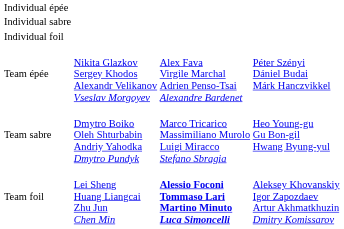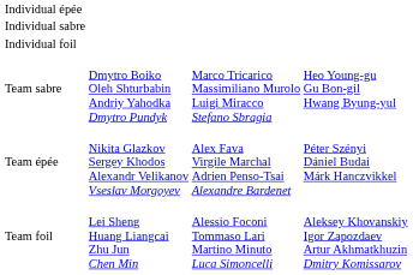 <table>
 <tr>
 <td rowspan=2>Individual épée</td>
 <td rowspan=2></td>
 <td rowspan=2></td>
 <td></td>
 </tr>
 <tr>
 <td></td>
 </tr>
 <tr>
 <td rowspan=2>Individual sabre</td>
 <td rowspan=2></td>
 <td rowspan=2></td>
 <td></td>
 </tr>
 <tr>
 <td></td>
 </tr>
 <tr>
 <td rowspan=2>Individual foil</td>
 <td rowspan=2></td>
 <td rowspan=2></td>
 <td></td>
 </tr>
 <tr>
 <td></td>
 </tr>
 <tr>
+<td>Team sabre</td>
+<td><br><a href='#'>Dmytro Boiko</a> <br><a href='#'>Oleh Shturbabin</a><br><a href='#'>Andriy Yahodka</a><br><em><a href='#'>Dmytro Pundyk</a></em></td>
+<td><br><a href='#'>Marco Tricarico</a> <br><a href='#'>Massimiliano Murolo</a><br><a href='#'>Luigi Miracco</a><br><em><a href='#'>Stefano Sbragia</a></em></td>
+<td><br><a href='#'>Heo Young-gu</a> <br><a href='#'>Gu Bon-gil</a> <br><a href='#'>Hwang Byung-yul</a><br><br></td>
+</tr>
+<tr>
 <td>Team épée</td>
 <td><br><a href='#'>Nikita Glazkov</a> <br><a href='#'>Sergey Khodos</a><br><a href='#'>Alexandr Velikanov</a><br><em><a href='#'>Vseslav Morgoyev</a></em></td>
 <td><br><a href='#'>Alex Fava</a> <br><a href='#'>Virgile Marchal</a><br><a href='#'>Adrien Penso-Tsai</a><br><em><a href='#'>Alexandre Bardenet</a></em></td>
 <td><br><a href='#'>Péter Szényi</a> <br><a href='#'>Dániel Budai</a> <br><a href='#'>Márk Hanczvikkel</a><br><br></td>
 </tr>
 <tr>
-<td>Team sabre</td>
-<td><br><a href='#'>Dmytro Boiko</a> <br><a href='#'>Oleh Shturbabin</a><br><a href='#'>Andriy Yahodka</a><br><em><a href='#'>Dmytro Pundyk</a></em></td>
-<td><br><a href='#'>Marco Tricarico</a> <br><a href='#'>Massimiliano Murolo</a><br><a href='#'>Luigi Miracco</a><br><em><a href='#'>Stefano Sbragia</a></em></td>
-<td><br><a href='#'>Heo Young-gu</a> <br><a href='#'>Gu Bon-gil</a> <br><a href='#'>Hwang Byung-yul</a><br><br></td>
-</tr>
-<tr>
 <td>Team foil</td>
 <td><br><a href='#'>Lei Sheng</a> <br><a href='#'>Huang Liangcai</a><br><a href='#'>Zhu Jun</a><br><em><a href='#'>Chen Min</a></em></td>
-<td><strong><br><a href='#'>Alessio Foconi</a> <br><a href='#'>Tommaso Lari</a><br><a href='#'>Martino Minuto</a><br><em><a href='#'>Luca Simoncelli</a></em></strong></td>
+<td><br><a href='#'>Alessio Foconi</a> <br><a href='#'>Tommaso Lari</a><br><a href='#'>Martino Minuto</a><br><em><a href='#'>Luca Simoncelli</a></em></td>
 <td><br><a href='#'>Aleksey Khovanskiy</a> <br><a href='#'>Igor Zapozdaev</a> <br><a href='#'>Artur Akhmatkhuzin</a><br><em><a href='#'>Dmitry Komissarov</a></em></td>
 </tr>
 </table>
